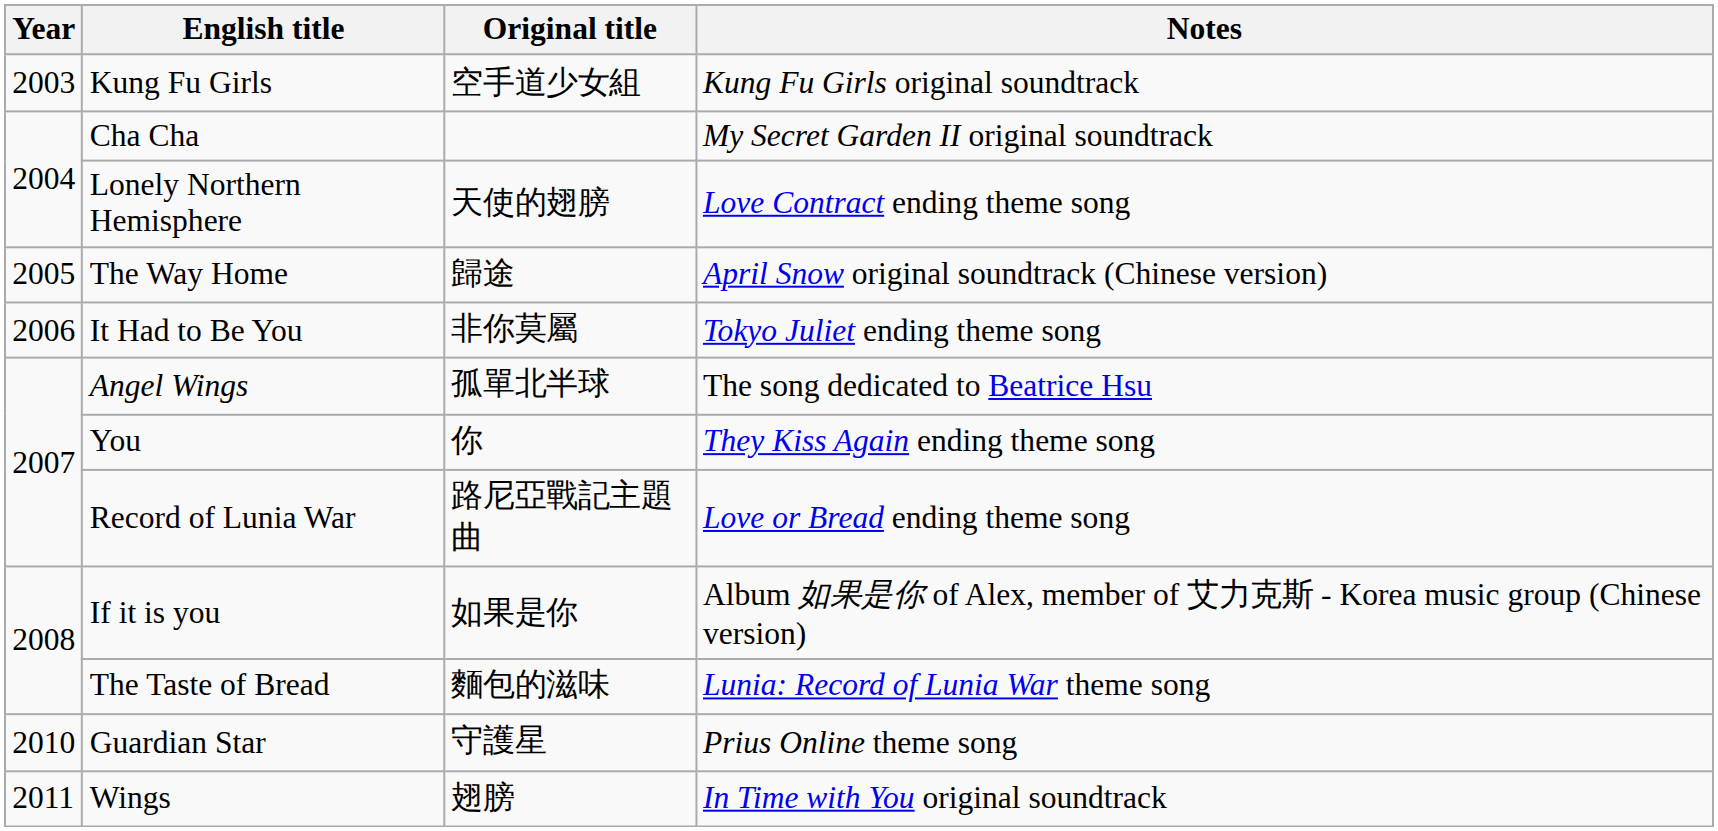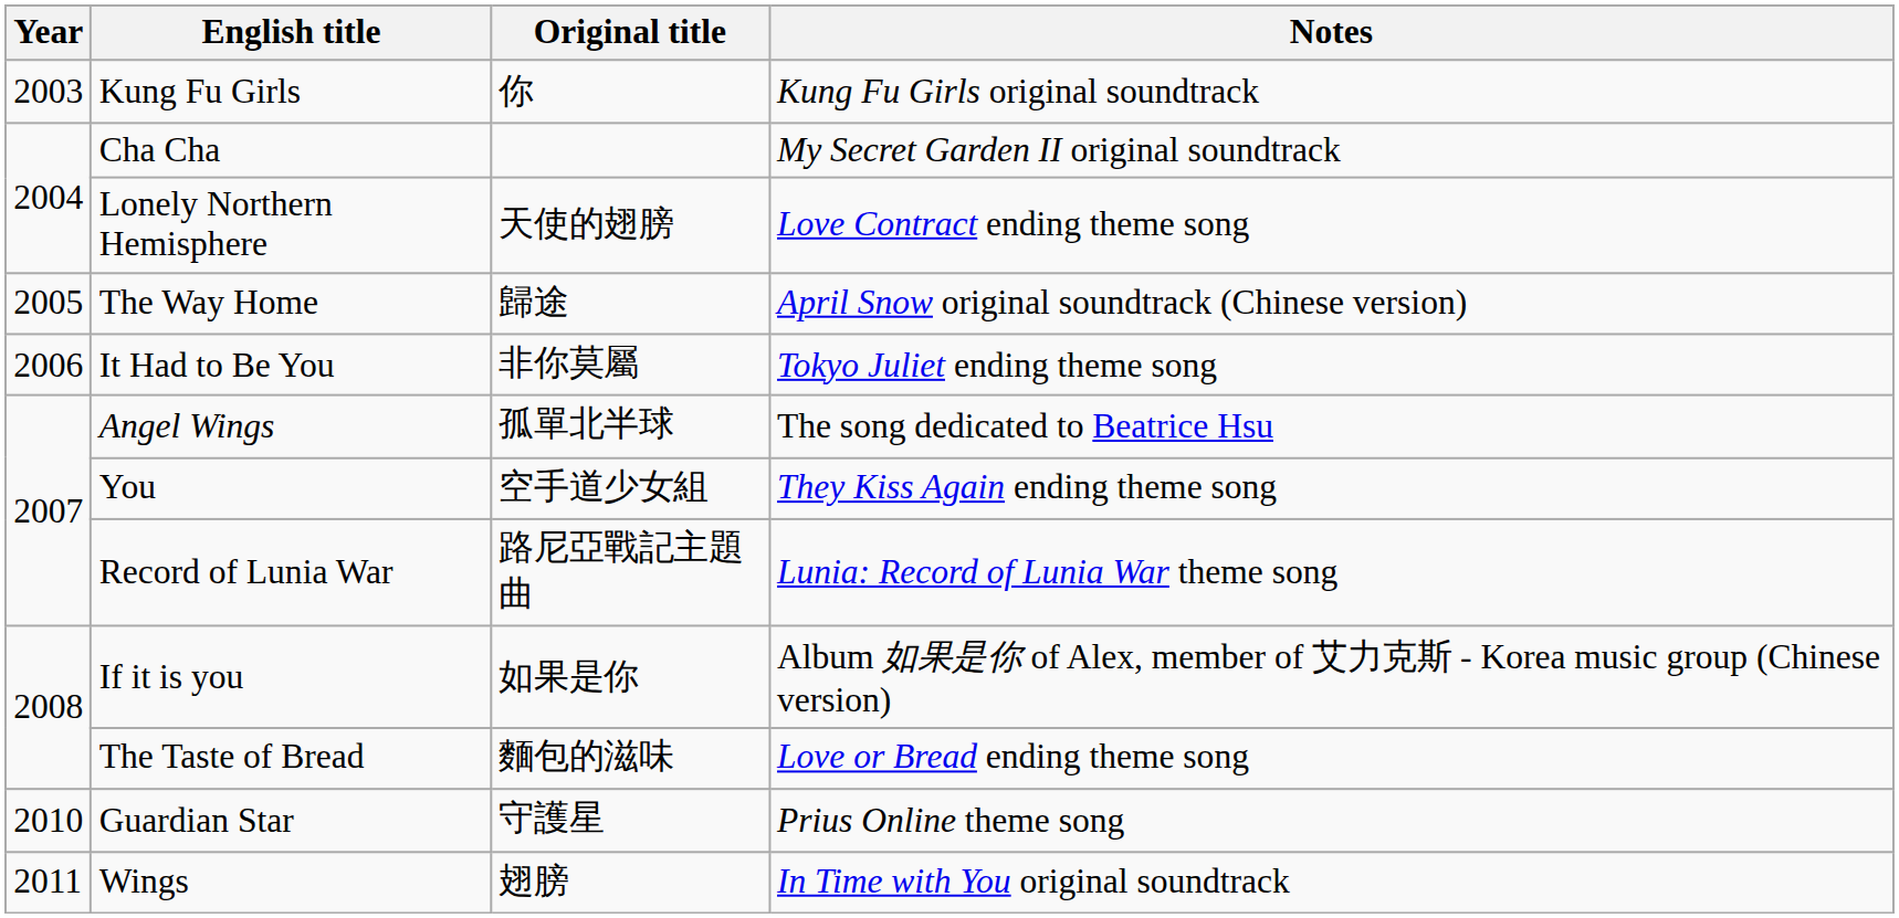 <table class="wikitable">
 <tr>
 <th>Year</th>
 <th>English title</th>
 <th>Original title</th>
 <th>Notes</th>
 </tr>
 <tr>
 <td>2003</td>
 <td>Kung Fu Girls</td>
-<td>空手道少女組</td>
+<td>你</td>
 <td><em>Kung Fu Girls</em> original soundtrack</td>
 </tr>
 <tr>
 <td rowspan=2>2004</td>
 <td>Cha Cha</td>
 <td></td>
 <td><em>My Secret Garden II</em> original soundtrack</td>
 </tr>
 <tr>
 <td>Lonely Northern Hemisphere</td>
 <td>天使的翅膀</td>
 <td><em><a href='#'>Love Contract</a></em> ending theme song</td>
 </tr>
 <tr>
 <td>2005</td>
 <td>The Way Home</td>
 <td>歸途</td>
 <td><em><a href='#'>April Snow</a></em> original soundtrack (Chinese version)</td>
 </tr>
 <tr>
 <td>2006</td>
 <td>It Had to Be You</td>
 <td>非你莫屬</td>
 <td><em><a href='#'>Tokyo Juliet</a></em> ending theme song</td>
 </tr>
 <tr>
 <td rowspan=3>2007</td>
 <td><em>Angel Wings</em></td>
 <td>孤單北半球</td>
 <td>The song dedicated to <a href='#'>Beatrice Hsu</a></td>
 </tr>
 <tr>
 <td>You</td>
-<td>你</td>
+<td>空手道少女組</td>
 <td><em><a href='#'>They Kiss Again</a></em> ending theme song</td>
 </tr>
 <tr>
 <td>Record of Lunia War</td>
 <td>路尼亞戰記主題曲</td>
-<td><em><a href='#'>Love or Bread</a></em> ending theme song</td>
+<td><em><a href='#'>Lunia: Record of Lunia War</a></em> theme song</td>
 </tr>
 <tr>
 <td rowspan=2>2008</td>
 <td>If it is you</td>
 <td>如果是你</td>
 <td>Album <em>如果是你</em> of Alex, member of 艾力克斯 - Korea music group (Chinese version)</td>
 </tr>
 <tr>
 <td>The Taste of Bread</td>
 <td>麵包的滋味</td>
-<td><em><a href='#'>Lunia: Record of Lunia War</a></em> theme song</td>
+<td><em><a href='#'>Love or Bread</a></em> ending theme song</td>
 </tr>
 <tr>
 <td>2010</td>
 <td>Guardian Star</td>
 <td>守護星</td>
 <td><em>Prius Online</em> theme song</td>
 </tr>
 <tr>
 <td>2011</td>
 <td>Wings</td>
 <td>翅膀</td>
 <td><em><a href='#'>In Time with You</a></em> original soundtrack</td>
 </tr>
 </table>
